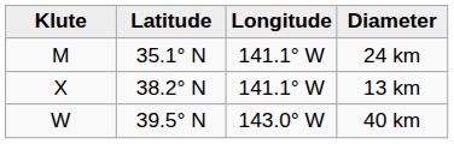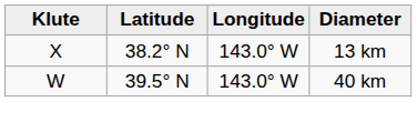 <table class="wikitable">
 <tr>
 <th width="25%" style="background:#eeeeee;">Klute</th>
 <th width="25%" style="background:#eeeeee;">Latitude</th>
 <th width="25%" style="background:#eeeeee;">Longitude</th>
 <th width="25%" style="background:#eeeeee;">Diameter</th>
 </tr>
 <tr>
-<td align="center">M</td>
-<td align="center">35.1° N</td>
-<td align="center">141.1° W</td>
-<td align="center">24 km</td>
-</tr>
-<tr>
 <td align="center">X</td>
 <td align="center">38.2° N</td>
-<td align="center">141.1° W</td>
+<td align="center">143.0° W</td>
 <td align="center">13 km</td>
 </tr>
 <tr>
 <td align="center">W</td>
 <td align="center">39.5° N</td>
 <td align="center">143.0° W</td>
 <td align="center">40 km</td>
 </tr>
 </table>
